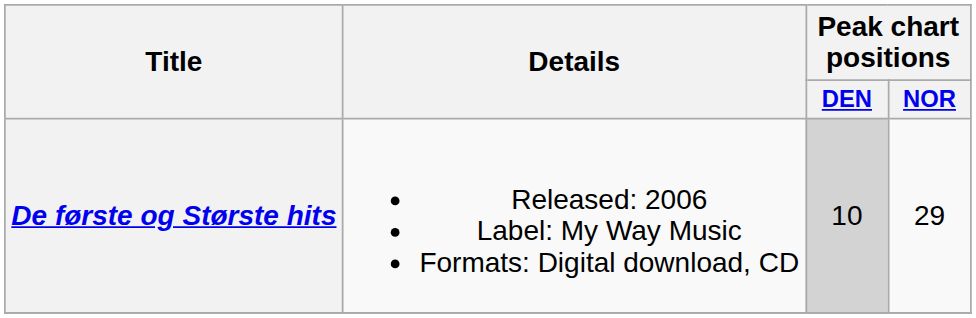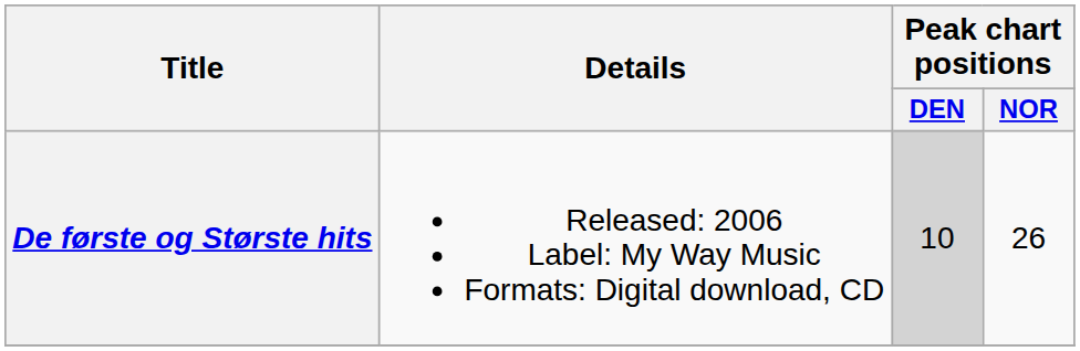 <table class="wikitable plainrowheaders" style="text-align:center;">
 <tr>
 <th scope="col" rowspan="2">Title</th>
 <th scope="col" rowspan="2">Details</th>
 <th scope="col" colspan="2">Peak chart positions</th>
 </tr>
 <tr>
 <th scope="col" style="width:3em;font-size:85%;"><a href='#'>DEN</a><br></th>
 <th scope="col" style="width:3em;font-size:85%;"><a href='#'>NOR</a><br></th>
 </tr>
 <tr>
 <th scope="row"><em><a href='#'>De første og Største hits</a></em></th>
 <td><br><ul><li>Released: 2006</li><li>Label: My Way Music</li><li>Formats: Digital download, CD</li></ul></td>
 <td style="background: lightgrey;">10</td>
-<td>29</td>
+<td>26</td>
 </tr>
 <tr>
 </tr>
 </table>
